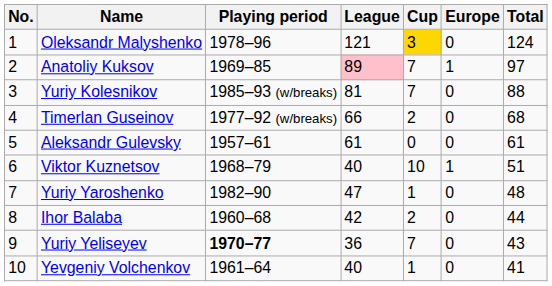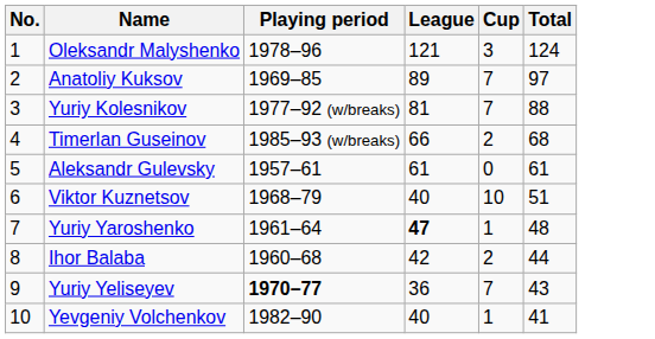 <table class="wikitable">
 <tr>
 <th>No.</th>
 <th>Name</th>
 <th>Playing period</th>
 <th>League</th>
 <th>Cup</th>
-<th>Europe</th>
 <th>Total</th>
 </tr>
 <tr>
 <td>1</td>
 <td><a href='#'>Oleksandr Malyshenko</a></td>
 <td>1978–96</td>
 <td>121</td>
-<td style="background: gold;">3</td>
-<td>0</td>
+<td>3</td>
 <td>124</td>
 </tr>
 <tr>
 <td>2</td>
 <td><a href='#'>Anatoliy Kuksov</a></td>
 <td>1969–85</td>
-<td style="background: pink;">89</td>
+<td>89</td>
 <td>7</td>
-<td>1</td>
 <td>97</td>
 </tr>
 <tr>
 <td>3</td>
 <td><a href='#'>Yuriy Kolesnikov</a></td>
-<td>1985–93 <small>(w/breaks)</small></td>
+<td>1977–92 <small>(w/breaks)</small></td>
 <td>81</td>
 <td>7</td>
-<td>0</td>
 <td>88</td>
 </tr>
 <tr>
 <td>4</td>
 <td><a href='#'>Timerlan Guseinov</a></td>
-<td>1977–92 <small>(w/breaks)</small></td>
+<td>1985–93 <small>(w/breaks)</small></td>
 <td>66</td>
 <td>2</td>
-<td>0</td>
 <td>68</td>
 </tr>
 <tr>
 <td>5</td>
 <td><a href='#'>Aleksandr Gulevsky</a></td>
 <td>1957–61</td>
 <td>61</td>
-<td>0</td>
 <td>0</td>
 <td>61</td>
 </tr>
 <tr>
 <td>6</td>
 <td><a href='#'>Viktor Kuznetsov</a></td>
 <td>1968–79</td>
 <td>40</td>
 <td>10</td>
-<td>1</td>
 <td>51</td>
 </tr>
 <tr>
 <td>7</td>
 <td><a href='#'>Yuriy Yaroshenko</a></td>
-<td>1982–90</td>
-<td>47</td>
+<td>1961–64</td>
+<td><strong>47</strong></td>
 <td>1</td>
-<td>0</td>
 <td>48</td>
 </tr>
 <tr>
 <td>8</td>
 <td><a href='#'>Ihor Balaba</a></td>
 <td>1960–68</td>
 <td>42</td>
 <td>2</td>
-<td>0</td>
 <td>44</td>
 </tr>
 <tr>
 <td>9</td>
 <td><a href='#'>Yuriy Yeliseyev</a></td>
 <td><strong>1970–77</strong></td>
 <td>36</td>
 <td>7</td>
-<td>0</td>
 <td>43</td>
 </tr>
 <tr>
 <td>10</td>
 <td><a href='#'>Yevgeniy Volchenkov</a></td>
-<td>1961–64</td>
+<td>1982–90</td>
 <td>40</td>
 <td>1</td>
-<td>0</td>
 <td>41</td>
 </tr>
 </table>
